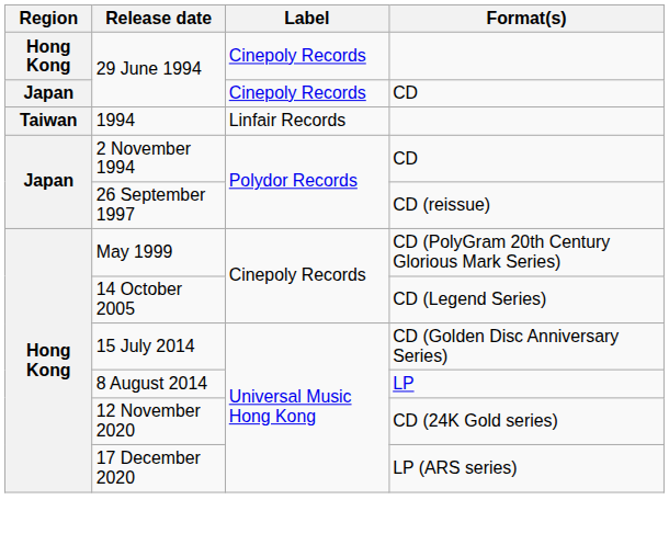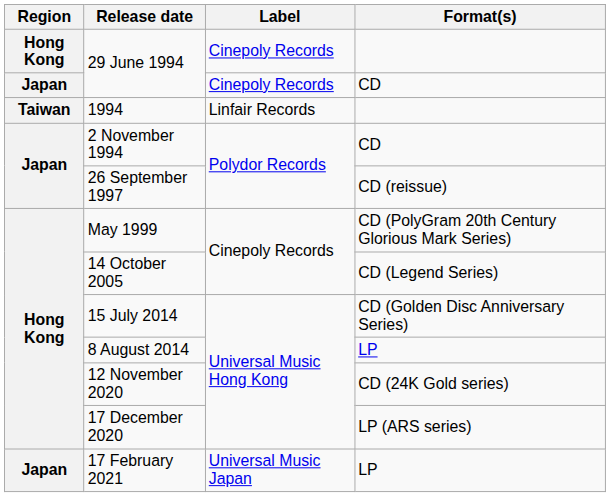 <table class="wikitable plainrowheaders">
 <tr>
 <th>Region</th>
 <th>Release date</th>
 <th>Label</th>
 <th>Format(s)</th>
 </tr>
 <tr>
 <th scope="row">Hong Kong</th>
 <td rowspan="2">29 June 1994</td>
 <td><a href='#'>Cinepoly Records</a></td>
 <td></td>
 </tr>
 <tr>
 <th scope="row">Japan</th>
 <td><a href='#'>Cinepoly Records</a></td>
 <td>CD</td>
 </tr>
 <tr>
 <th scope="row">Taiwan</th>
 <td>1994</td>
 <td>Linfair Records</td>
 <td></td>
 </tr>
 <tr>
 <th scope="row" rowspan="2">Japan</th>
 <td>2 November 1994</td>
 <td rowspan="2"><a href='#'>Polydor Records</a></td>
 <td>CD</td>
 </tr>
 <tr>
 <td>26 September 1997</td>
 <td>CD (reissue)</td>
 </tr>
 <tr>
 <th scope="row" rowspan="6">Hong Kong</th>
 <td>May 1999</td>
 <td rowspan="2">Cinepoly Records</td>
 <td>CD (PolyGram 20th Century Glorious Mark Series)</td>
 </tr>
 <tr>
 <td>14 October 2005</td>
 <td>CD (Legend Series)</td>
 </tr>
 <tr>
 <td>15 July 2014</td>
 <td rowspan="4"><a href='#'>Universal Music Hong Kong</a></td>
 <td>CD (Golden Disc Anniversary Series)</td>
 </tr>
 <tr>
 <td>8 August 2014</td>
 <td><a href='#'>LP</a></td>
 </tr>
 <tr>
 <td>12 November 2020</td>
 <td>CD (24K Gold series)</td>
 </tr>
 <tr>
 <td>17 December 2020</td>
 <td>LP (ARS series)</td>
 </tr>
+<tr>
+<th scope="row">Japan</th>
+<td>17 February 2021</td>
+<td><a href='#'>Universal Music Japan</a></td>
+<td>LP</td>
+</tr>
 </table>
